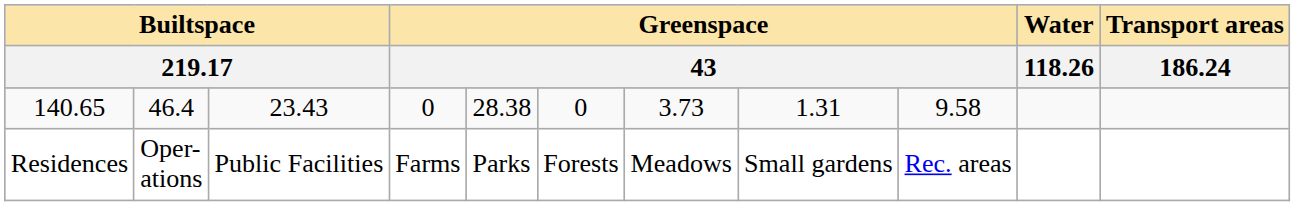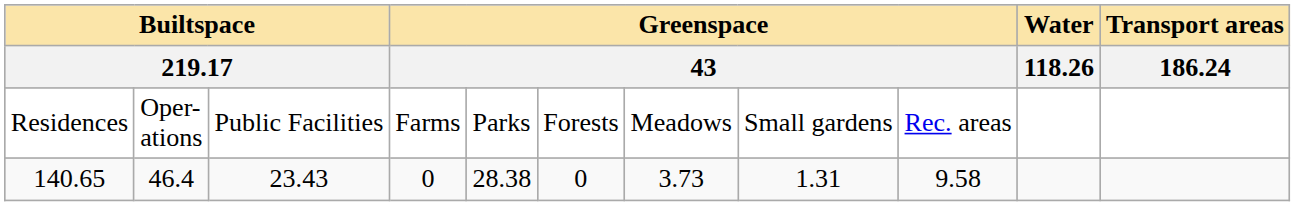 <table class=wikitable align=center style="margin-left:0em;">
 <tr style="background:#FBE5A9">
 <td colspan="3" align="center"><strong>Builtspace</strong></td>
 <td colspan="6" align="center"><strong>Greenspace</strong></td>
 <td align="center"><strong>Water</strong></td>
 <td align="center"><strong>Transport areas</strong></td>
 </tr>
 <tr style="background:#FFFFFF">
 <th colspan="3" align="center">219.17</th>
 <th colspan="6" align="center">43</th>
 <th align="center">118.26</th>
 <th align="center">186.24</th>
+</tr>
+<tr style="background:#FFFFFF">
+<td>Residences</td>
+<td>Oper-<br>ations</td>
+<td>Public Facilities</td>
+<td>Farms</td>
+<td>Parks</td>
+<td>Forests</td>
+<td>Meadows</td>
+<td>Small gardens</td>
+<td><a href='#'>Rec.</a> areas</td>
+<td></td>
+<td></td>
 </tr>
 <tr>
 <td align="center">140.65</td>
 <td align="center">46.4</td>
 <td align="center">23.43</td>
 <td align="center">0</td>
 <td align="center">28.38</td>
 <td align="center">0</td>
 <td align="center">3.73</td>
 <td align="center">1.31</td>
 <td align="center">9.58</td>
 <td align="center"></td>
 <td align="center"></td>
 </tr>
-<tr style="background:#FFFFFF">
-<td>Residences</td>
-<td>Oper-<br>ations</td>
-<td>Public Facilities</td>
-<td>Farms</td>
-<td>Parks</td>
-<td>Forests</td>
-<td>Meadows</td>
-<td>Small gardens</td>
-<td><a href='#'>Rec.</a> areas</td>
-<td></td>
-<td></td>
-</tr>
 </table>
